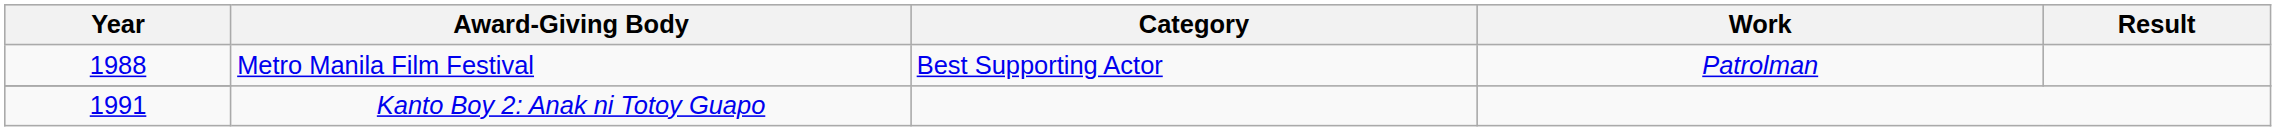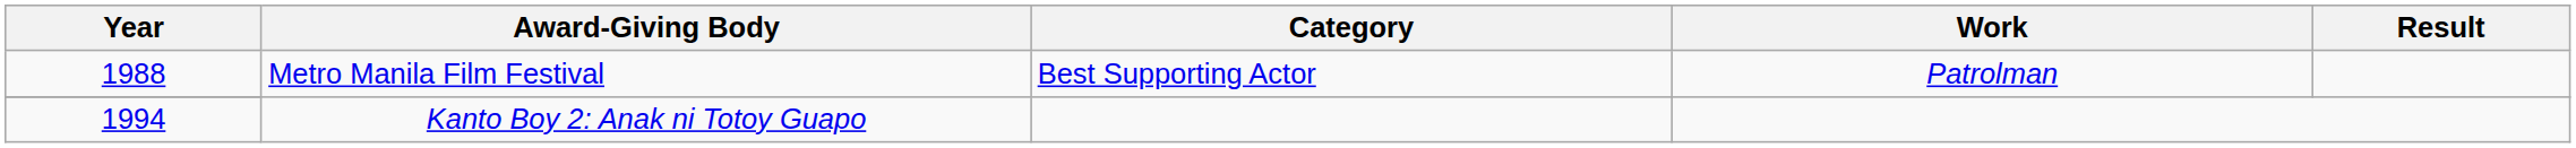 <table | width="90%" class="wikitable sortable">
 <tr>
 <th width="10%">Year</th>
 <th width="30%">Award-Giving Body</th>
 <th width="25%">Category</th>
 <th width="25%">Work</th>
 <th width="10%">Result</th>
 </tr>
 <tr>
 <td align="center"><a href='#'>1988</a></td>
 <td rowspan="2" align="left"><a href='#'>Metro Manila Film Festival</a></td>
 <td align="left" rowspan="2"><a href='#'>Best Supporting Actor</a></td>
 <td align="center"><em><a href='#'>Patrolman</a></em></td>
 <td></td>
 </tr>
 <tr>
 </tr>
 <tr>
-<td align="center"><a href='#'>1991</a></td>
+<td align="center"><a href='#'>1994</a></td>
 <td align=center><em><a href='#'>Kanto Boy 2: Anak ni Totoy Guapo</a></em></td>
 <td></td>
 </tr>
 </table>
